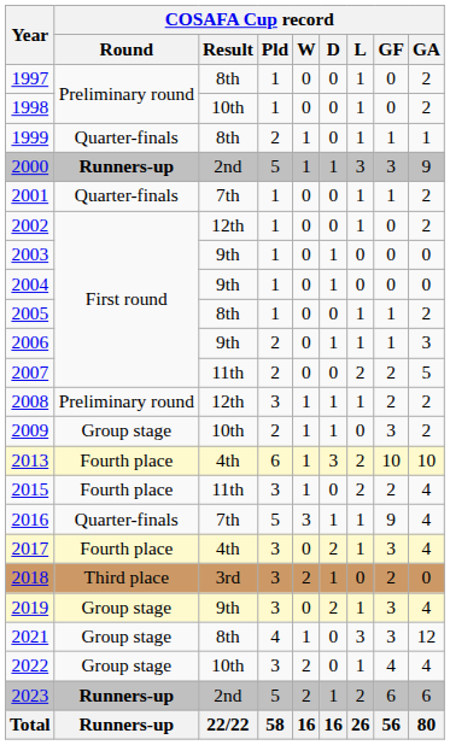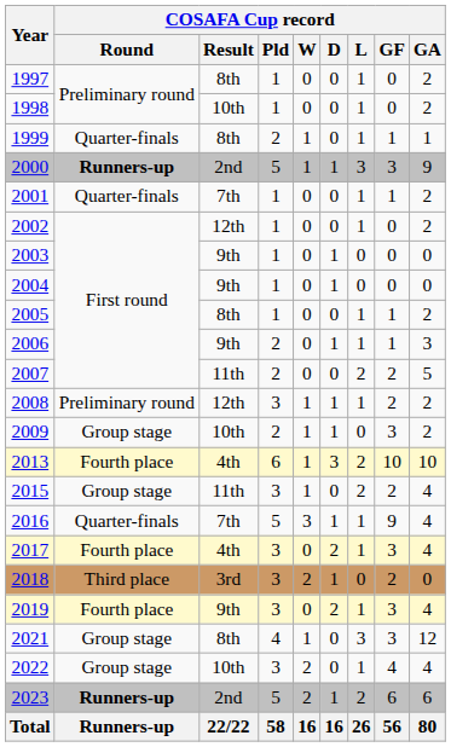 <table class="wikitable" style="text-align: center;">
 <tr>
 <th rowspan="2">Year</th>
 <th colspan="8"><a href='#'>COSAFA Cup</a> record</th>
 </tr>
 <tr>
 <th>Round</th>
 <th>Result</th>
 <th>Pld</th>
 <th>W</th>
 <th>D</th>
 <th>L</th>
 <th>GF</th>
 <th>GA</th>
 </tr>
 <tr>
 <td><a href='#'>1997</a></td>
 <td rowspan=2>Preliminary round</td>
 <td>8th</td>
 <td>1</td>
 <td>0</td>
 <td>0</td>
 <td>1</td>
 <td>0</td>
 <td>2</td>
 </tr>
 <tr>
 <td><a href='#'>1998</a></td>
 <td>10th</td>
 <td>1</td>
 <td>0</td>
 <td>0</td>
 <td>1</td>
 <td>0</td>
 <td>2</td>
 </tr>
 <tr>
 <td><a href='#'>1999</a></td>
 <td>Quarter-finals</td>
 <td>8th</td>
 <td>2</td>
 <td>1</td>
 <td>0</td>
 <td>1</td>
 <td>1</td>
 <td>1</td>
 </tr>
 <tr style="background:silver;">
 <td><a href='#'>2000</a></td>
 <td><strong>Runners-up</strong></td>
 <td>2nd</td>
 <td>5</td>
 <td>1</td>
 <td>1</td>
 <td>3</td>
 <td>3</td>
 <td>9</td>
 </tr>
 <tr>
 <td><a href='#'>2001</a></td>
 <td>Quarter-finals</td>
 <td>7th</td>
 <td>1</td>
 <td>0</td>
 <td>0</td>
 <td>1</td>
 <td>1</td>
 <td>2</td>
 </tr>
 <tr>
 <td><a href='#'>2002</a></td>
 <td rowspan=6>First round</td>
 <td>12th</td>
 <td>1</td>
 <td>0</td>
 <td>0</td>
 <td>1</td>
 <td>0</td>
 <td>2</td>
 </tr>
 <tr>
 <td><a href='#'>2003</a></td>
 <td>9th</td>
 <td>1</td>
 <td>0</td>
 <td>1</td>
 <td>0</td>
 <td>0</td>
 <td>0</td>
 </tr>
 <tr>
 <td><a href='#'>2004</a></td>
 <td>9th</td>
 <td>1</td>
 <td>0</td>
 <td>1</td>
 <td>0</td>
 <td>0</td>
 <td>0</td>
 </tr>
 <tr>
 <td><a href='#'>2005</a></td>
 <td>8th</td>
 <td>1</td>
 <td>0</td>
 <td>0</td>
 <td>1</td>
 <td>1</td>
 <td>2</td>
 </tr>
 <tr>
 <td><a href='#'>2006</a></td>
 <td>9th</td>
 <td>2</td>
 <td>0</td>
 <td>1</td>
 <td>1</td>
 <td>1</td>
 <td>3</td>
 </tr>
 <tr>
 <td><a href='#'>2007</a></td>
 <td>11th</td>
 <td>2</td>
 <td>0</td>
 <td>0</td>
 <td>2</td>
 <td>2</td>
 <td>5</td>
 </tr>
 <tr>
 <td> <a href='#'>2008</a></td>
 <td>Preliminary round</td>
 <td>12th</td>
 <td>3</td>
 <td>1</td>
 <td>1</td>
 <td>1</td>
 <td>2</td>
 <td>2</td>
 </tr>
 <tr>
 <td> <a href='#'>2009</a></td>
 <td>Group stage</td>
 <td>10th</td>
 <td>2</td>
 <td>1</td>
 <td>1</td>
 <td>0</td>
 <td>3</td>
 <td>2</td>
 </tr>
 <tr style="background:LemonChiffon;">
 <td> <a href='#'>2013</a></td>
 <td>Fourth place</td>
 <td>4th</td>
 <td>6</td>
 <td>1</td>
 <td>3</td>
 <td>2</td>
 <td>10</td>
 <td>10</td>
 </tr>
 <tr>
 <td> <a href='#'>2015</a></td>
-<td>Fourth place</td>
+<td>Group stage</td>
 <td>11th</td>
 <td>3</td>
 <td>1</td>
 <td>0</td>
 <td>2</td>
 <td>2</td>
 <td>4</td>
 </tr>
 <tr>
 <td> <a href='#'>2016</a></td>
 <td>Quarter-finals</td>
 <td>7th</td>
 <td>5</td>
 <td>3</td>
 <td>1</td>
 <td>1</td>
 <td>9</td>
 <td>4</td>
 </tr>
 <tr style="background:LemonChiffon;">
 <td> <a href='#'>2017</a></td>
 <td>Fourth place</td>
 <td>4th</td>
 <td>3</td>
 <td>0</td>
 <td>2</td>
 <td>1</td>
 <td>3</td>
 <td>4</td>
 </tr>
 <tr bgcolor=cc9966>
 <td> <a href='#'>2018</a></td>
 <td>Third place</td>
 <td>3rd</td>
 <td>3</td>
 <td>2</td>
 <td>1</td>
 <td>0</td>
 <td>2</td>
 <td>0</td>
 </tr>
 <tr style="background:LemonChiffon;">
 <td> <a href='#'>2019</a></td>
-<td>Group stage</td>
+<td>Fourth place</td>
 <td>9th</td>
 <td>3</td>
 <td>0</td>
 <td>2</td>
 <td>1</td>
 <td>3</td>
 <td>4</td>
 </tr>
 <tr>
 <td> <a href='#'>2021</a></td>
 <td>Group stage</td>
 <td>8th</td>
 <td>4</td>
 <td>1</td>
 <td>0</td>
 <td>3</td>
 <td>3</td>
 <td>12</td>
 </tr>
 <tr>
 <td> <a href='#'>2022</a></td>
 <td>Group stage</td>
 <td>10th</td>
 <td>3</td>
 <td>2</td>
 <td>0</td>
 <td>1</td>
 <td>4</td>
 <td>4</td>
 </tr>
 <tr style="background:silver;">
 <td> <a href='#'>2023</a></td>
 <td><strong>Runners-up</strong></td>
 <td>2nd</td>
 <td>5</td>
 <td>2</td>
 <td>1</td>
 <td>2</td>
 <td>6</td>
 <td>6</td>
 </tr>
 <tr>
 <th>Total</th>
 <th>Runners-up</th>
 <th>22/22</th>
 <th>58</th>
 <th>16</th>
 <th>16</th>
 <th>26</th>
 <th>56</th>
 <th>80</th>
 </tr>
 </table>
